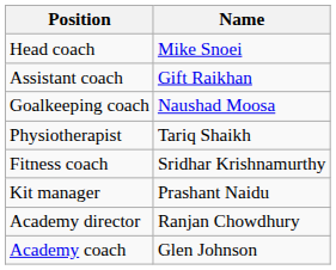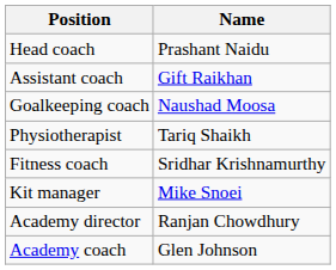 <table class="wikitable">
 <tr>
 <th>Position</th>
 <th>Name</th>
 </tr>
 <tr>
 <td>Head coach</td>
-<td> <a href='#'>Mike Snoei</a></td>
+<td> Prashant Naidu</td>
 </tr>
 <tr>
 <td>Assistant coach</td>
 <td> <a href='#'>Gift Raikhan</a></td>
 </tr>
 <tr>
 <td>Goalkeeping coach</td>
 <td> <a href='#'>Naushad Moosa</a></td>
 </tr>
 <tr>
 <td>Physiotherapist</td>
 <td> Tariq Shaikh</td>
 </tr>
 <tr>
 <td>Fitness coach</td>
 <td> Sridhar Krishnamurthy</td>
 </tr>
 <tr>
 <td>Kit manager</td>
-<td> Prashant Naidu</td>
+<td> <a href='#'>Mike Snoei</a></td>
 </tr>
 <tr>
 <td>Academy director</td>
 <td> Ranjan Chowdhury</td>
 </tr>
 <tr>
 <td><a href='#'>Academy</a> coach</td>
 <td> Glen Johnson</td>
 </tr>
 </table>
